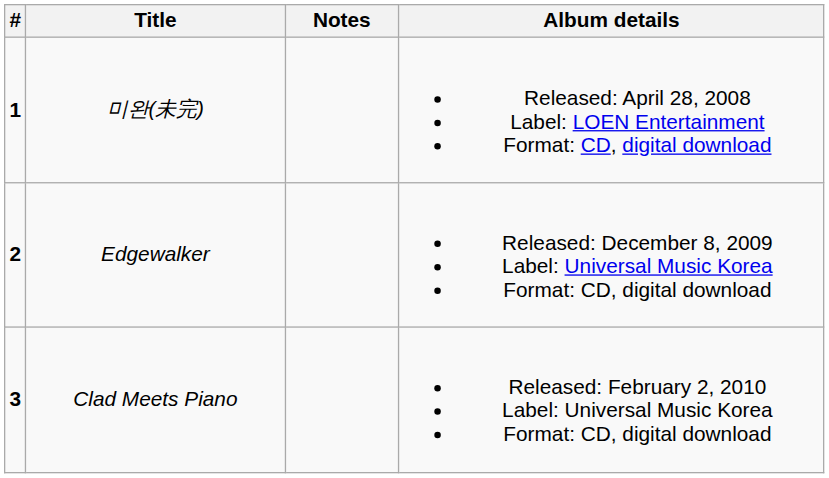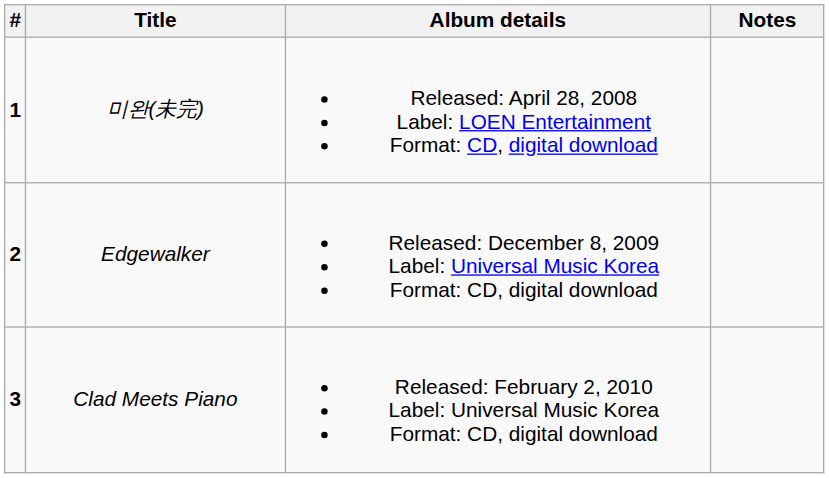 <table class="wikitable" style="text-align:center;">
 <tr>
 <th>#</th>
 <th style="width:12em;">Title</th>
+<th style="width:20em;">Album details</th>
 <th style="width:5em;">Notes</th>
-<th style="width:20em;">Album details</th>
 </tr>
 <tr>
 <td><strong>1</strong></td>
 <td><em>미완(未完)</em></td>
+<td><br><ul><li>Released: April 28, 2008</li><li>Label: <a href='#'>LOEN Entertainment</a></li><li>Format: <a href='#'>CD</a>, <a href='#'>digital download</a></li></ul></td>
 <td></td>
-<td><br><ul><li>Released: April 28, 2008</li><li>Label: <a href='#'>LOEN Entertainment</a></li><li>Format: <a href='#'>CD</a>, <a href='#'>digital download</a></li></ul></td>
 </tr>
 <tr>
 <td><strong>2</strong></td>
 <td><em>Edgewalker</em></td>
+<td><br><ul><li>Released: December 8, 2009</li><li>Label: <a href='#'>Universal Music Korea</a></li><li>Format: CD, digital download</li></ul></td>
 <td></td>
-<td><br><ul><li>Released: December 8, 2009</li><li>Label: <a href='#'>Universal Music Korea</a></li><li>Format: CD, digital download</li></ul></td>
 </tr>
 <tr>
 <td><strong>3</strong></td>
 <td><em>Clad Meets Piano</em></td>
+<td><br><ul><li>Released: February 2, 2010</li><li>Label: Universal Music Korea</li><li>Format: CD, digital download</li></ul></td>
 <td></td>
-<td><br><ul><li>Released: February 2, 2010</li><li>Label: Universal Music Korea</li><li>Format: CD, digital download</li></ul></td>
 </tr>
 </table>
